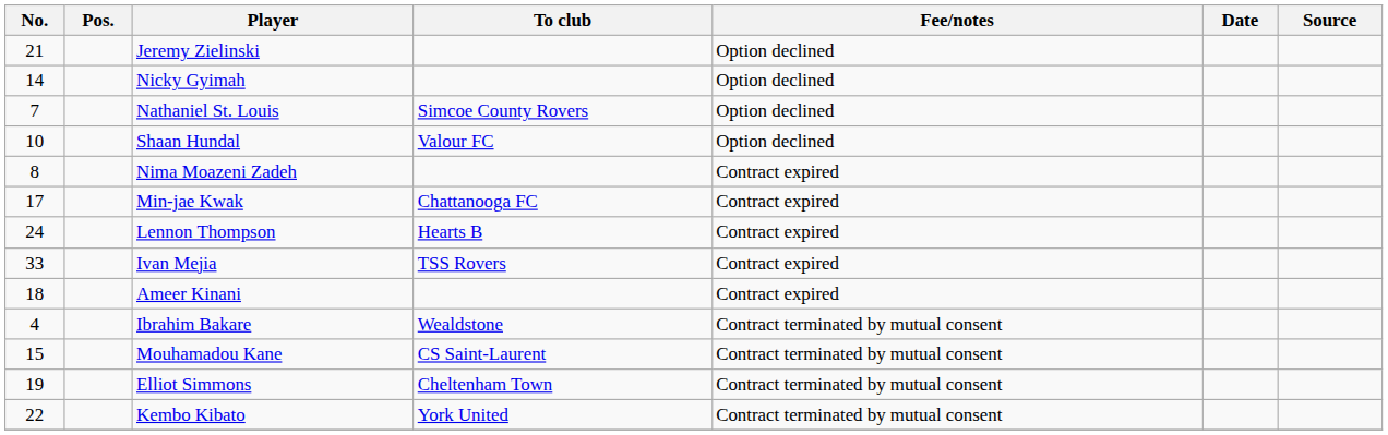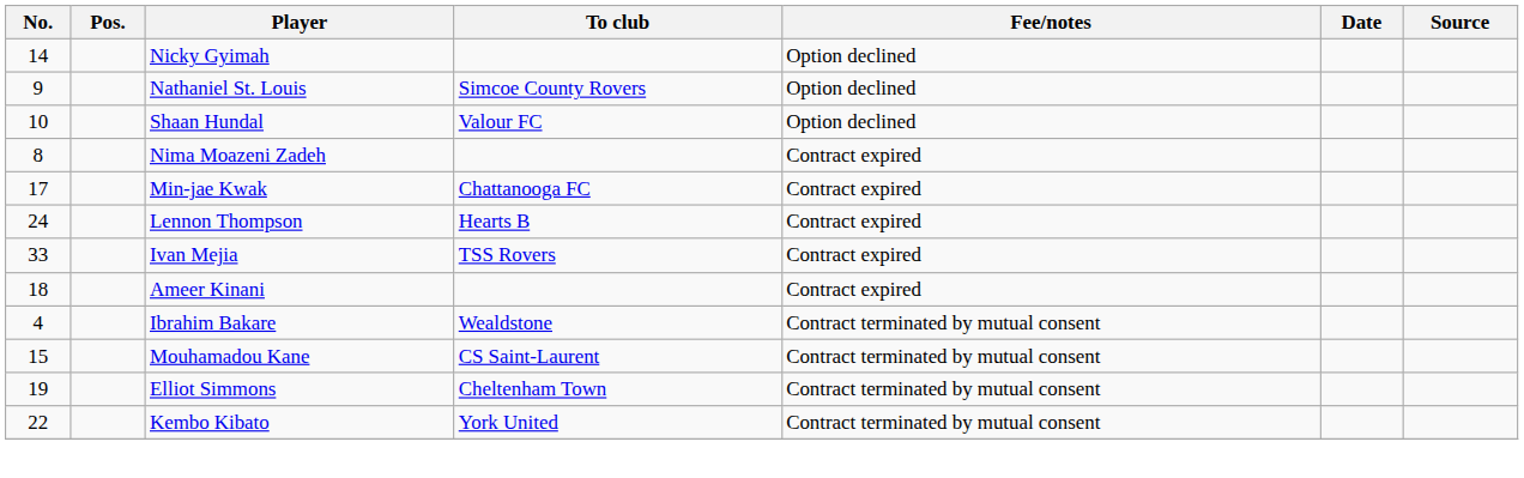 <table class="wikitable sortable" style="width:90%; font-size:95%;">
 <tr>
 <th>No.</th>
 <th>Pos.</th>
 <th>Player</th>
 <th>To club</th>
 <th>Fee/notes</th>
 <th>Date</th>
 <th>Source</th>
 </tr>
 <tr>
-<td align=center>21</td>
-<td align=center></td>
-<td align=Zielinski, Jeremy> <a href='#'>Jeremy Zielinski</a></td>
-<td></td>
-<td>Option declined</td>
-<td></td>
-<td></td>
-</tr>
-<tr>
 <td align=center>14</td>
 <td align=center></td>
 <td align=Gyimah, Nicky> <a href='#'>Nicky Gyimah</a></td>
 <td></td>
 <td>Option declined</td>
 <td></td>
 <td></td>
 </tr>
 <tr>
-<td align=center>7</td>
+<td align=center>9</td>
 <td align=center></td>
 <td align=St. Louis, Nathaniel> <a href='#'>Nathaniel St. Louis</a></td>
 <td> <a href='#'>Simcoe County Rovers</a></td>
 <td>Option declined</td>
 <td></td>
 <td></td>
 </tr>
 <tr>
 <td align=center>10</td>
 <td align=center></td>
 <td align=Hundal, Shaan> <a href='#'>Shaan Hundal</a></td>
 <td> <a href='#'>Valour FC</a></td>
 <td>Option declined</td>
 <td></td>
 <td></td>
 </tr>
 <tr>
 <td align=center>8</td>
 <td align=center></td>
 <td align=Zadeh, Nima> <a href='#'>Nima Moazeni Zadeh</a></td>
 <td></td>
 <td>Contract expired</td>
 <td></td>
 <td></td>
 </tr>
 <tr>
 <td align=center>17</td>
 <td align=center></td>
 <td align=Kwak, Min-jae> <a href='#'>Min-jae Kwak</a></td>
 <td> <a href='#'>Chattanooga FC</a></td>
 <td>Contract expired</td>
 <td></td>
 <td></td>
 </tr>
 <tr>
 <td align=center>24</td>
 <td align=center></td>
 <td align=Thompson, Lennon> <a href='#'>Lennon Thompson</a></td>
 <td> <a href='#'>Hearts B</a></td>
 <td>Contract expired</td>
 <td></td>
 <td></td>
 </tr>
 <tr>
 <td align=center>33</td>
 <td align=center></td>
 <td align=Mejia, Ivan> <a href='#'>Ivan Mejia</a></td>
 <td> <a href='#'>TSS Rovers</a></td>
 <td>Contract expired</td>
 <td></td>
 <td></td>
 </tr>
 <tr>
 <td align=center>18</td>
 <td align=center></td>
 <td align=Kinani, Ameer> <a href='#'>Ameer Kinani</a></td>
 <td></td>
 <td>Contract expired</td>
 <td></td>
 <td></td>
 </tr>
 <tr>
 <td align=center>4</td>
 <td align=center></td>
 <td align=Bakare, Ibrahim> <a href='#'>Ibrahim Bakare</a></td>
 <td> <a href='#'>Wealdstone</a></td>
 <td>Contract terminated by mutual consent</td>
 <td></td>
 <td></td>
 </tr>
 <tr>
 <td align=center>15</td>
 <td align=center></td>
 <td align=Kane, Mouhamadou> <a href='#'>Mouhamadou Kane</a></td>
 <td> <a href='#'>CS Saint-Laurent</a></td>
 <td>Contract terminated by mutual consent</td>
 <td></td>
 <td></td>
 </tr>
 <tr>
 <td align=center>19</td>
 <td align=center></td>
 <td align=Simmons, Elliot> <a href='#'>Elliot Simmons</a></td>
 <td> <a href='#'>Cheltenham Town</a></td>
 <td>Contract terminated by mutual consent</td>
 <td></td>
 <td></td>
 </tr>
 <tr>
 <td align=center>22</td>
 <td align=center></td>
 <td align=Kibato, Kembo> <a href='#'>Kembo Kibato</a></td>
 <td> <a href='#'>York United</a></td>
 <td>Contract terminated by mutual consent</td>
 <td></td>
 <td></td>
 </tr>
 <tr>
 </tr>
 </table>
